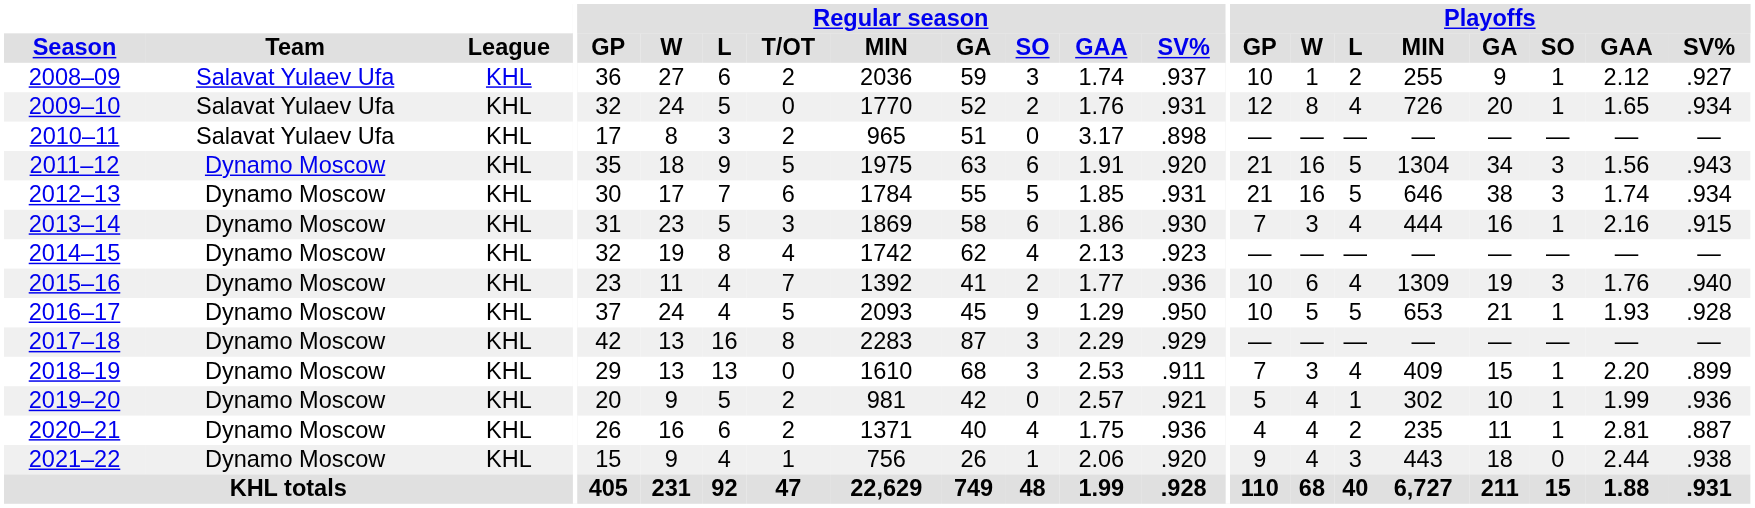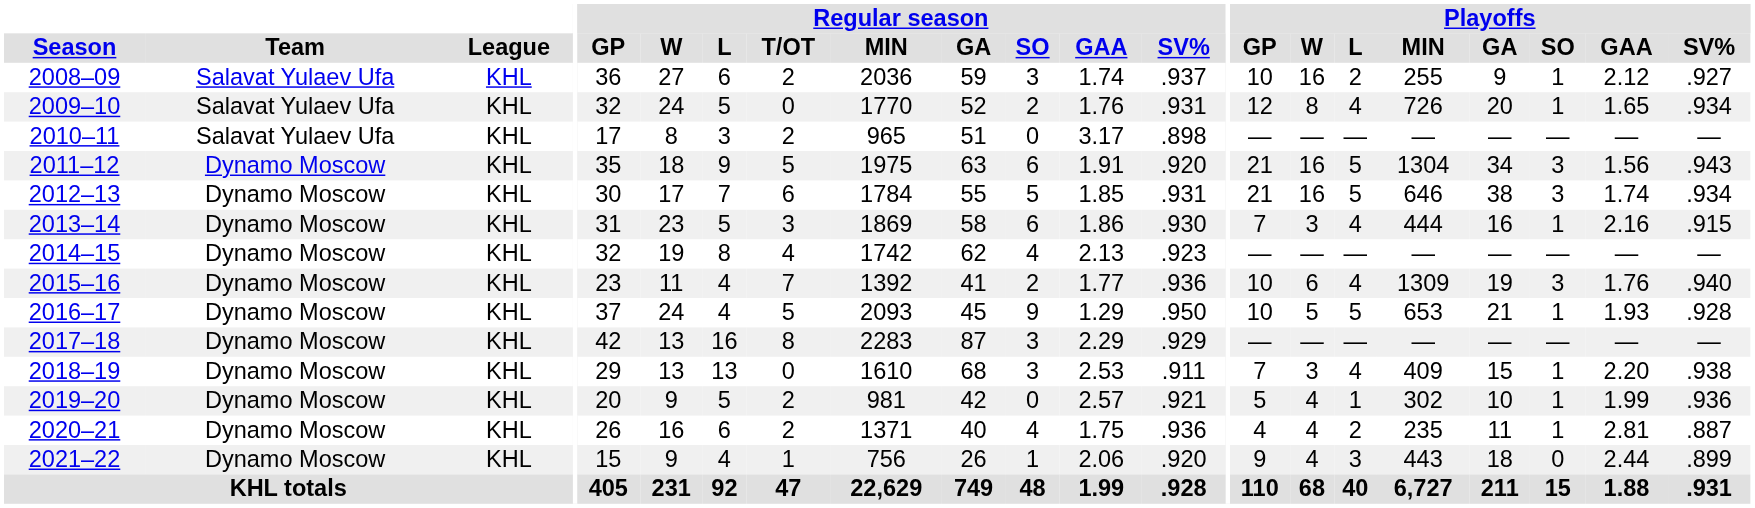 <table border="0" cellpadding="1" cellspacing="0" style="text-align:center; width:75%">
 <tr ALIGN="center" bgcolor="#e0e0e0">
 <th align="center" colspan="3" bgcolor="#ffffff"></th>
 <th align="center" rowspan="99" bgcolor="#ffffff"></th>
 <th align="center" colspan="9" bgcolor="#e0e0e0"><a href='#'>Regular season</a></th>
 <th align="center" rowspan="99" bgcolor="#ffffff"></th>
 <th align="center" colspan="8" bgcolor="#e0e0e0"><a href='#'>Playoffs</a></th>
 </tr>
 <tr ALIGN="center" bgcolor="#e0e0e0">
 <th><a href='#'>Season</a></th>
 <th>Team</th>
 <th>League</th>
 <th>GP</th>
 <th>W</th>
 <th>L</th>
 <th>T/OT</th>
 <th>MIN</th>
 <th>GA</th>
 <th><a href='#'>SO</a></th>
 <th><a href='#'>GAA</a></th>
 <th><a href='#'>SV%</a></th>
 <th>GP</th>
 <th>W</th>
 <th>L</th>
 <th>MIN</th>
 <th>GA</th>
 <th>SO</th>
 <th>GAA</th>
 <th>SV%</th>
 </tr>
 <tr ALIGN="center">
 <td><a href='#'>2008–09</a></td>
 <td><a href='#'>Salavat Yulaev Ufa</a></td>
 <td><a href='#'>KHL</a></td>
 <td>36</td>
 <td>27</td>
 <td>6</td>
 <td>2</td>
 <td>2036</td>
 <td>59</td>
 <td>3</td>
 <td>1.74</td>
 <td>.937</td>
 <td>10</td>
-<td>1</td>
+<td>16</td>
 <td>2</td>
 <td>255</td>
 <td>9</td>
 <td>1</td>
 <td>2.12</td>
 <td>.927</td>
 </tr>
 <tr ALIGN="center" bgcolor="#f0f0f0">
 <td><a href='#'>2009–10</a></td>
 <td>Salavat Yulaev Ufa</td>
 <td>KHL</td>
 <td>32</td>
 <td>24</td>
 <td>5</td>
 <td>0</td>
 <td>1770</td>
 <td>52</td>
 <td>2</td>
 <td>1.76</td>
 <td>.931</td>
 <td>12</td>
 <td>8</td>
 <td>4</td>
 <td>726</td>
 <td>20</td>
 <td>1</td>
 <td>1.65</td>
 <td>.934</td>
 </tr>
 <tr ALIGN="center">
 <td><a href='#'>2010–11</a></td>
 <td>Salavat Yulaev Ufa</td>
 <td>KHL</td>
 <td>17</td>
 <td>8</td>
 <td>3</td>
 <td>2</td>
 <td>965</td>
 <td>51</td>
 <td>0</td>
 <td>3.17</td>
 <td>.898</td>
 <td>—</td>
 <td>—</td>
 <td>—</td>
 <td>—</td>
 <td>—</td>
 <td>—</td>
 <td>—</td>
 <td>—</td>
 </tr>
 <tr ALIGN="center" bgcolor="#f0f0f0">
 <td><a href='#'>2011–12</a></td>
 <td><a href='#'>Dynamo Moscow</a></td>
 <td>KHL</td>
 <td>35</td>
 <td>18</td>
 <td>9</td>
 <td>5</td>
 <td>1975</td>
 <td>63</td>
 <td>6</td>
 <td>1.91</td>
 <td>.920</td>
 <td>21</td>
 <td>16</td>
 <td>5</td>
 <td>1304</td>
 <td>34</td>
 <td>3</td>
 <td>1.56</td>
 <td>.943</td>
 </tr>
 <tr ALIGN="center">
 <td><a href='#'>2012–13</a></td>
 <td>Dynamo Moscow</td>
 <td>KHL</td>
 <td>30</td>
 <td>17</td>
 <td>7</td>
 <td>6</td>
 <td>1784</td>
 <td>55</td>
 <td>5</td>
 <td>1.85</td>
 <td>.931</td>
 <td>21</td>
 <td>16</td>
 <td>5</td>
 <td>646</td>
 <td>38</td>
 <td>3</td>
 <td>1.74</td>
 <td>.934</td>
 </tr>
 <tr ALIGN="center" bgcolor="#f0f0f0">
 <td><a href='#'>2013–14</a></td>
 <td>Dynamo Moscow</td>
 <td>KHL</td>
 <td>31</td>
 <td>23</td>
 <td>5</td>
 <td>3</td>
 <td>1869</td>
 <td>58</td>
 <td>6</td>
 <td>1.86</td>
 <td>.930</td>
 <td>7</td>
 <td>3</td>
 <td>4</td>
 <td>444</td>
 <td>16</td>
 <td>1</td>
 <td>2.16</td>
 <td>.915</td>
 </tr>
 <tr ALIGN="center">
 <td><a href='#'>2014–15</a></td>
 <td>Dynamo Moscow</td>
 <td>KHL</td>
 <td>32</td>
 <td>19</td>
 <td>8</td>
 <td>4</td>
 <td>1742</td>
 <td>62</td>
 <td>4</td>
 <td>2.13</td>
 <td>.923</td>
 <td>—</td>
 <td>—</td>
 <td>—</td>
 <td>—</td>
 <td>—</td>
 <td>—</td>
 <td>—</td>
 <td>—</td>
 </tr>
 <tr ALIGN="center" bgcolor="#f0f0f0">
 <td><a href='#'>2015–16</a></td>
 <td>Dynamo Moscow</td>
 <td>KHL</td>
 <td>23</td>
 <td>11</td>
 <td>4</td>
 <td>7</td>
 <td>1392</td>
 <td>41</td>
 <td>2</td>
 <td>1.77</td>
 <td>.936</td>
 <td>10</td>
 <td>6</td>
 <td>4</td>
 <td>1309</td>
 <td>19</td>
 <td>3</td>
 <td>1.76</td>
 <td>.940</td>
 </tr>
 <tr ALIGN="center">
 <td><a href='#'>2016–17</a></td>
 <td>Dynamo Moscow</td>
 <td>KHL</td>
 <td>37</td>
 <td>24</td>
 <td>4</td>
 <td>5</td>
 <td>2093</td>
 <td>45</td>
 <td>9</td>
 <td>1.29</td>
 <td>.950</td>
 <td>10</td>
 <td>5</td>
 <td>5</td>
 <td>653</td>
 <td>21</td>
 <td>1</td>
 <td>1.93</td>
 <td>.928</td>
 </tr>
 <tr ALIGN="center" bgcolor="#f0f0f0">
 <td><a href='#'>2017–18</a></td>
 <td>Dynamo Moscow</td>
 <td>KHL</td>
 <td>42</td>
 <td>13</td>
 <td>16</td>
 <td>8</td>
 <td>2283</td>
 <td>87</td>
 <td>3</td>
 <td>2.29</td>
 <td>.929</td>
 <td>—</td>
 <td>—</td>
 <td>—</td>
 <td>—</td>
 <td>—</td>
 <td>—</td>
 <td>—</td>
 <td>—</td>
 </tr>
 <tr ALIGN="center">
 <td><a href='#'>2018–19</a></td>
 <td>Dynamo Moscow</td>
 <td>KHL</td>
 <td>29</td>
 <td>13</td>
 <td>13</td>
 <td>0</td>
 <td>1610</td>
 <td>68</td>
 <td>3</td>
 <td>2.53</td>
 <td>.911</td>
 <td>7</td>
 <td>3</td>
 <td>4</td>
 <td>409</td>
 <td>15</td>
 <td>1</td>
 <td>2.20</td>
-<td>.899</td>
+<td>.938</td>
 </tr>
 <tr ALIGN="center" bgcolor="#f0f0f0">
 <td><a href='#'>2019–20</a></td>
 <td>Dynamo Moscow</td>
 <td>KHL</td>
 <td>20</td>
 <td>9</td>
 <td>5</td>
 <td>2</td>
 <td>981</td>
 <td>42</td>
 <td>0</td>
 <td>2.57</td>
 <td>.921</td>
 <td>5</td>
 <td>4</td>
 <td>1</td>
 <td>302</td>
 <td>10</td>
 <td>1</td>
 <td>1.99</td>
 <td>.936</td>
 </tr>
 <tr ALIGN="center">
 <td><a href='#'>2020–21</a></td>
 <td>Dynamo Moscow</td>
 <td>KHL</td>
 <td>26</td>
 <td>16</td>
 <td>6</td>
 <td>2</td>
 <td>1371</td>
 <td>40</td>
 <td>4</td>
 <td>1.75</td>
 <td>.936</td>
 <td>4</td>
 <td>4</td>
 <td>2</td>
 <td>235</td>
 <td>11</td>
 <td>1</td>
 <td>2.81</td>
 <td>.887</td>
 </tr>
 <tr ALIGN="center" bgcolor="#f0f0f0">
 <td><a href='#'>2021–22</a></td>
 <td>Dynamo Moscow</td>
 <td>KHL</td>
 <td>15</td>
 <td>9</td>
 <td>4</td>
 <td>1</td>
 <td>756</td>
 <td>26</td>
 <td>1</td>
 <td>2.06</td>
 <td>.920</td>
 <td>9</td>
 <td>4</td>
 <td>3</td>
 <td>443</td>
 <td>18</td>
 <td>0</td>
 <td>2.44</td>
-<td>.938</td>
+<td>.899</td>
 </tr>
 <tr bgcolor="#e0e0e0">
 <th colspan="3">KHL totals</th>
 <th>405</th>
 <th>231</th>
 <th>92</th>
 <th>47</th>
 <th>22,629</th>
 <th>749</th>
 <th>48</th>
 <th>1.99</th>
 <th>.928</th>
 <th>110</th>
 <th>68</th>
 <th>40</th>
 <th>6,727</th>
 <th>211</th>
 <th>15</th>
 <th>1.88</th>
 <th>.931</th>
 </tr>
 </table>
